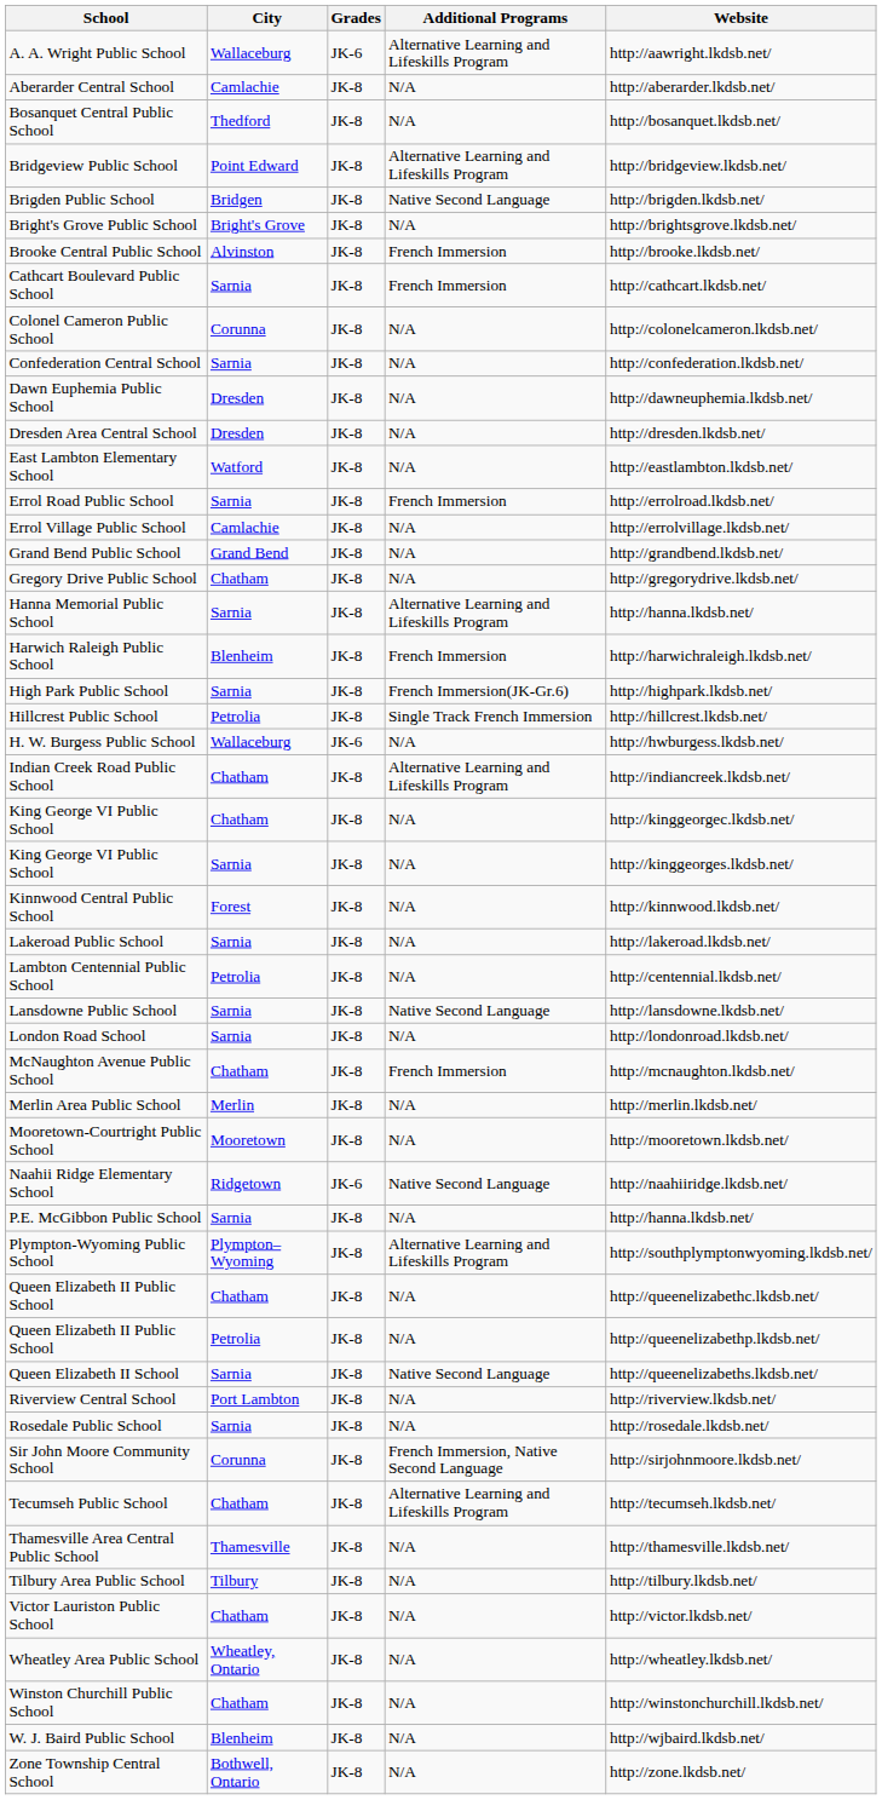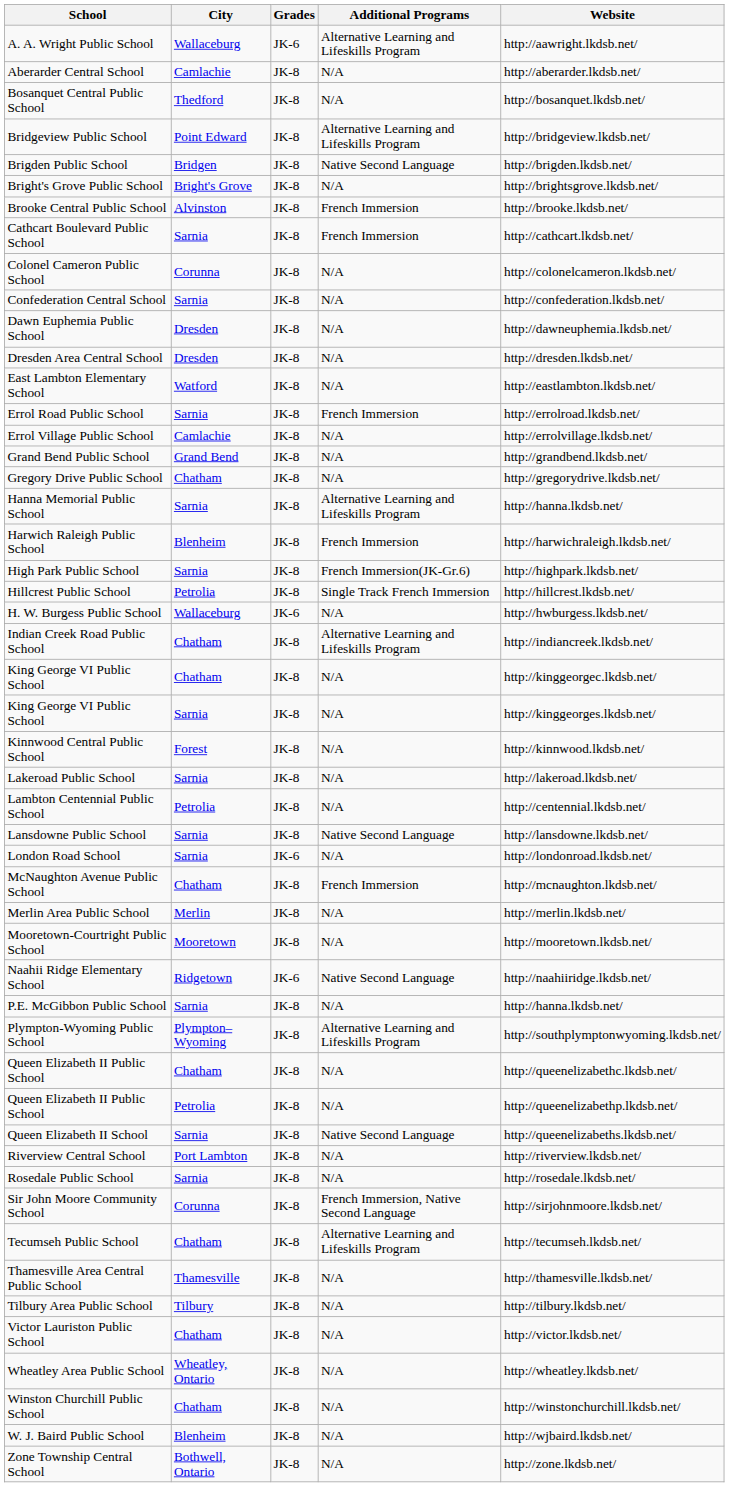 <table class="wikitable sortable">
 <tr>
 <th>School</th>
 <th>City</th>
 <th>Grades</th>
 <th>Additional Programs</th>
 <th>Website</th>
 </tr>
 <tr>
 <td>A. A. Wright Public School</td>
 <td><a href='#'>Wallaceburg</a></td>
 <td>JK-6</td>
 <td>Alternative Learning and Lifeskills Program</td>
 <td>http://aawright.lkdsb.net/</td>
 </tr>
 <tr>
 <td>Aberarder Central School</td>
 <td><a href='#'>Camlachie</a></td>
 <td>JK-8</td>
 <td>N/A</td>
 <td>http://aberarder.lkdsb.net/</td>
 </tr>
 <tr>
 <td>Bosanquet Central Public School</td>
 <td><a href='#'>Thedford</a></td>
 <td>JK-8</td>
 <td>N/A</td>
 <td>http://bosanquet.lkdsb.net/</td>
 </tr>
 <tr>
 <td>Bridgeview Public School</td>
 <td><a href='#'>Point Edward</a></td>
 <td>JK-8</td>
 <td>Alternative Learning and Lifeskills Program</td>
 <td>http://bridgeview.lkdsb.net/</td>
 </tr>
 <tr>
 <td>Brigden Public School</td>
 <td><a href='#'>Bridgen</a></td>
 <td>JK-8</td>
 <td>Native Second Language</td>
 <td>http://brigden.lkdsb.net/</td>
 </tr>
 <tr>
 <td>Bright's Grove Public School</td>
 <td><a href='#'>Bright's Grove</a></td>
 <td>JK-8</td>
 <td>N/A</td>
 <td>http://brightsgrove.lkdsb.net/</td>
 </tr>
 <tr>
 <td>Brooke Central Public School</td>
 <td><a href='#'>Alvinston</a></td>
 <td>JK-8</td>
 <td>French Immersion</td>
 <td>http://brooke.lkdsb.net/</td>
 </tr>
 <tr>
 <td>Cathcart Boulevard Public School</td>
 <td><a href='#'>Sarnia</a></td>
 <td>JK-8</td>
 <td>French Immersion</td>
 <td>http://cathcart.lkdsb.net/</td>
 </tr>
 <tr>
 <td>Colonel Cameron Public School</td>
 <td><a href='#'>Corunna</a></td>
 <td>JK-8</td>
 <td>N/A</td>
 <td>http://colonelcameron.lkdsb.net/</td>
 </tr>
 <tr>
 <td>Confederation Central School</td>
 <td><a href='#'>Sarnia</a></td>
 <td>JK-8</td>
 <td>N/A</td>
 <td>http://confederation.lkdsb.net/</td>
 </tr>
 <tr>
 <td>Dawn Euphemia Public School</td>
 <td><a href='#'>Dresden</a></td>
 <td>JK-8</td>
 <td>N/A</td>
 <td>http://dawneuphemia.lkdsb.net/</td>
 </tr>
 <tr>
 <td>Dresden Area Central School</td>
 <td><a href='#'>Dresden</a></td>
 <td>JK-8</td>
 <td>N/A</td>
 <td>http://dresden.lkdsb.net/</td>
 </tr>
 <tr>
 <td>East Lambton Elementary School</td>
 <td><a href='#'>Watford</a></td>
 <td>JK-8</td>
 <td>N/A</td>
 <td>http://eastlambton.lkdsb.net/</td>
 </tr>
 <tr>
 <td>Errol Road Public School</td>
 <td><a href='#'>Sarnia</a></td>
 <td>JK-8</td>
 <td>French Immersion</td>
 <td>http://errolroad.lkdsb.net/</td>
 </tr>
 <tr>
 <td>Errol Village Public School</td>
 <td><a href='#'>Camlachie</a></td>
 <td>JK-8</td>
 <td>N/A</td>
 <td>http://errolvillage.lkdsb.net/</td>
 </tr>
 <tr>
 <td>Grand Bend Public School</td>
 <td><a href='#'>Grand Bend</a></td>
 <td>JK-8</td>
 <td>N/A</td>
 <td>http://grandbend.lkdsb.net/</td>
 </tr>
 <tr>
 <td>Gregory Drive Public School</td>
 <td><a href='#'>Chatham</a></td>
 <td>JK-8</td>
 <td>N/A</td>
 <td>http://gregorydrive.lkdsb.net/</td>
 </tr>
 <tr>
 <td>Hanna Memorial Public School</td>
 <td><a href='#'>Sarnia</a></td>
 <td>JK-8</td>
 <td>Alternative Learning and Lifeskills Program</td>
 <td>http://hanna.lkdsb.net/</td>
 </tr>
 <tr>
 <td>Harwich Raleigh Public School</td>
 <td><a href='#'>Blenheim</a></td>
 <td>JK-8</td>
 <td>French Immersion</td>
 <td>http://harwichraleigh.lkdsb.net/</td>
 </tr>
 <tr>
 <td>High Park Public School</td>
 <td><a href='#'>Sarnia</a></td>
 <td>JK-8</td>
 <td>French Immersion(JK-Gr.6)</td>
 <td>http://highpark.lkdsb.net/</td>
 </tr>
 <tr>
 <td>Hillcrest Public School</td>
 <td><a href='#'>Petrolia</a></td>
 <td>JK-8</td>
 <td>Single Track French Immersion</td>
 <td>http://hillcrest.lkdsb.net/</td>
 </tr>
 <tr>
 <td>H. W. Burgess Public School</td>
 <td><a href='#'>Wallaceburg</a></td>
 <td>JK-6</td>
 <td>N/A</td>
 <td>http://hwburgess.lkdsb.net/</td>
 </tr>
 <tr>
 <td>Indian Creek Road Public School</td>
 <td><a href='#'>Chatham</a></td>
 <td>JK-8</td>
 <td>Alternative Learning and Lifeskills Program</td>
 <td>http://indiancreek.lkdsb.net/</td>
 </tr>
 <tr>
 <td>King George VI Public School</td>
 <td><a href='#'>Chatham</a></td>
 <td>JK-8</td>
 <td>N/A</td>
 <td>http://kinggeorgec.lkdsb.net/</td>
 </tr>
 <tr>
 <td>King George VI Public School</td>
 <td><a href='#'>Sarnia</a></td>
 <td>JK-8</td>
 <td>N/A</td>
 <td>http://kinggeorges.lkdsb.net/</td>
 </tr>
 <tr>
 <td>Kinnwood Central Public School</td>
 <td><a href='#'>Forest</a></td>
 <td>JK-8</td>
 <td>N/A</td>
 <td>http://kinnwood.lkdsb.net/</td>
 </tr>
 <tr>
 <td>Lakeroad Public School</td>
 <td><a href='#'>Sarnia</a></td>
 <td>JK-8</td>
 <td>N/A</td>
 <td>http://lakeroad.lkdsb.net/</td>
 </tr>
 <tr>
 <td>Lambton Centennial Public School</td>
 <td><a href='#'>Petrolia</a></td>
 <td>JK-8</td>
 <td>N/A</td>
 <td>http://centennial.lkdsb.net/</td>
 </tr>
 <tr>
 <td>Lansdowne Public School</td>
 <td><a href='#'>Sarnia</a></td>
 <td>JK-8</td>
 <td>Native Second Language</td>
 <td>http://lansdowne.lkdsb.net/</td>
 </tr>
 <tr>
 <td>London Road School</td>
 <td><a href='#'>Sarnia</a></td>
-<td>JK-8</td>
+<td>JK-6</td>
 <td>N/A</td>
 <td>http://londonroad.lkdsb.net/</td>
 </tr>
 <tr>
 <td>McNaughton Avenue Public School</td>
 <td><a href='#'>Chatham</a></td>
 <td>JK-8</td>
 <td>French Immersion</td>
 <td>http://mcnaughton.lkdsb.net/</td>
 </tr>
 <tr>
 <td>Merlin Area Public School</td>
 <td><a href='#'>Merlin</a></td>
 <td>JK-8</td>
 <td>N/A</td>
 <td>http://merlin.lkdsb.net/</td>
 </tr>
 <tr>
 <td>Mooretown-Courtright Public School</td>
 <td><a href='#'>Mooretown</a></td>
 <td>JK-8</td>
 <td>N/A</td>
 <td>http://mooretown.lkdsb.net/</td>
 </tr>
 <tr>
 <td>Naahii Ridge Elementary School</td>
 <td><a href='#'>Ridgetown</a></td>
 <td>JK-6</td>
 <td>Native Second Language</td>
 <td>http://naahiiridge.lkdsb.net/</td>
 </tr>
 <tr>
 <td>P.E. McGibbon Public School</td>
 <td><a href='#'>Sarnia</a></td>
 <td>JK-8</td>
 <td>N/A</td>
 <td>http://hanna.lkdsb.net/</td>
 </tr>
 <tr>
 <td>Plympton-Wyoming Public School</td>
 <td><a href='#'>Plympton–Wyoming</a></td>
 <td>JK-8</td>
 <td>Alternative Learning and Lifeskills Program</td>
 <td>http://southplymptonwyoming.lkdsb.net/</td>
 </tr>
 <tr>
 <td>Queen Elizabeth II Public School</td>
 <td><a href='#'>Chatham</a></td>
 <td>JK-8</td>
 <td>N/A</td>
 <td>http://queenelizabethc.lkdsb.net/</td>
 </tr>
 <tr>
 <td>Queen Elizabeth II Public School</td>
 <td><a href='#'>Petrolia</a></td>
 <td>JK-8</td>
 <td>N/A</td>
 <td>http://queenelizabethp.lkdsb.net/</td>
 </tr>
 <tr>
 <td>Queen Elizabeth II School</td>
 <td><a href='#'>Sarnia</a></td>
 <td>JK-8</td>
 <td>Native Second Language</td>
 <td>http://queenelizabeths.lkdsb.net/</td>
 </tr>
 <tr>
 <td>Riverview Central School</td>
 <td><a href='#'>Port Lambton</a></td>
 <td>JK-8</td>
 <td>N/A</td>
 <td>http://riverview.lkdsb.net/</td>
 </tr>
 <tr>
 <td>Rosedale Public School</td>
 <td><a href='#'>Sarnia</a></td>
 <td>JK-8</td>
 <td>N/A</td>
 <td>http://rosedale.lkdsb.net/</td>
 </tr>
 <tr>
 <td>Sir John Moore Community School</td>
 <td><a href='#'>Corunna</a></td>
 <td>JK-8</td>
 <td>French Immersion, Native Second Language</td>
 <td>http://sirjohnmoore.lkdsb.net/</td>
 </tr>
 <tr>
 <td>Tecumseh Public School</td>
 <td><a href='#'>Chatham</a></td>
 <td>JK-8</td>
 <td>Alternative Learning and Lifeskills Program</td>
 <td>http://tecumseh.lkdsb.net/</td>
 </tr>
 <tr>
 <td>Thamesville Area Central Public School</td>
 <td><a href='#'>Thamesville</a></td>
 <td>JK-8</td>
 <td>N/A</td>
 <td>http://thamesville.lkdsb.net/</td>
 </tr>
 <tr>
 <td>Tilbury Area Public School</td>
 <td><a href='#'>Tilbury</a></td>
 <td>JK-8</td>
 <td>N/A</td>
 <td>http://tilbury.lkdsb.net/</td>
 </tr>
 <tr>
 <td>Victor Lauriston Public School</td>
 <td><a href='#'>Chatham</a></td>
 <td>JK-8</td>
 <td>N/A</td>
 <td>http://victor.lkdsb.net/</td>
 </tr>
 <tr>
 <td>Wheatley Area Public School</td>
 <td><a href='#'>Wheatley, Ontario</a></td>
 <td>JK-8</td>
 <td>N/A</td>
 <td>http://wheatley.lkdsb.net/</td>
 </tr>
 <tr>
 <td>Winston Churchill Public School</td>
 <td><a href='#'>Chatham</a></td>
 <td>JK-8</td>
 <td>N/A</td>
 <td>http://winstonchurchill.lkdsb.net/</td>
 </tr>
 <tr>
 <td>W. J. Baird Public School</td>
 <td><a href='#'>Blenheim</a></td>
 <td>JK-8</td>
 <td>N/A</td>
 <td>http://wjbaird.lkdsb.net/</td>
 </tr>
 <tr>
 <td>Zone Township Central School</td>
 <td><a href='#'>Bothwell, Ontario</a></td>
 <td>JK-8</td>
 <td>N/A</td>
 <td>http://zone.lkdsb.net/</td>
 </tr>
 </table>
